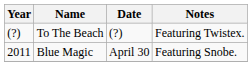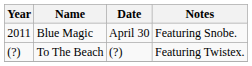 <table class="wikitable">
 <tr>
 <th>Year</th>
 <th>Name</th>
 <th>Date</th>
 <th>Notes</th>
 </tr>
 <tr>
+<td>2011</td>
+<td>Blue Magic</td>
+<td>April 30</td>
+<td>Featuring Snobe.</td>
+</tr>
+<tr>
 <td>(?)</td>
 <td>To The Beach</td>
 <td>(?)</td>
 <td>Featuring Twistex.</td>
 </tr>
 <tr>
-<td>2011</td>
-<td>Blue Magic</td>
-<td>April 30</td>
-<td>Featuring Snobe.</td>
-</tr>
-<tr>
 </tr>
 </table>
